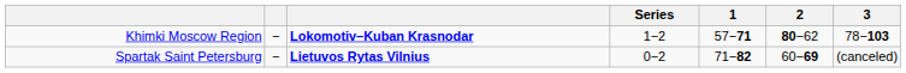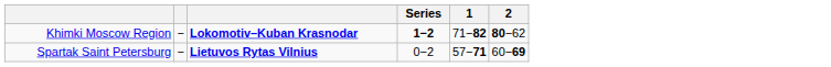 <table class=wikitable style="text-align:center">
 <tr>
 <th style="width:22,5%;"></th>
 <th style="width:2.5%;"></th>
 <th style="width:22,5%;"></th>
 <th style="width:10%;">Series</th>
 <th style="width:7.5%;">1</th>
 <th style="width:7.5%;">2</th>
-<th style="width:7.5%;">3</th>
 </tr>
 <tr>
 <td align=right><a href='#'>Khimki Moscow Region</a> </td>
 <td>−</td>
 <td align=left> <strong><a href='#'>Lokomotiv&ndash;Kuban Krasnodar</a></strong></td>
-<td>1−2</td>
-<td>57−<strong>71</strong></td>
+<td><strong>1−2</strong></td>
+<td>71−<strong>82</strong></td>
 <td><strong>80</strong>−62</td>
-<td>78−<strong>103</strong></td>
 </tr>
 <tr>
 <td align=right><a href='#'>Spartak Saint Petersburg</a> </td>
 <td>−</td>
 <td align=left> <strong><a href='#'>Lietuvos Rytas Vilnius</a></strong></td>
 <td>0−2</td>
-<td>71−<strong>82</strong></td>
+<td>57−<strong>71</strong></td>
 <td>60−<strong>69</strong></td>
-<td>(canceled)</td>
 </tr>
 </table>
